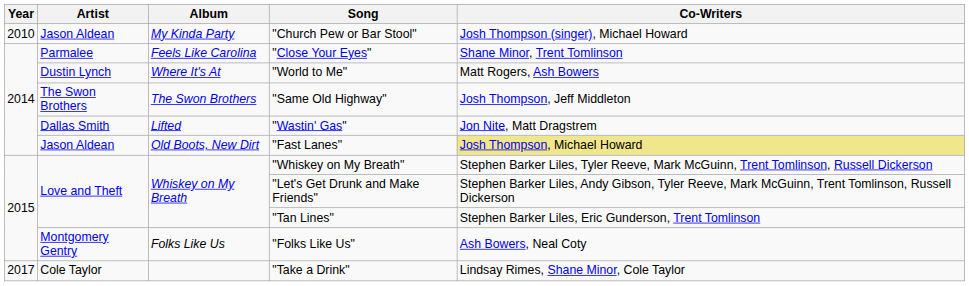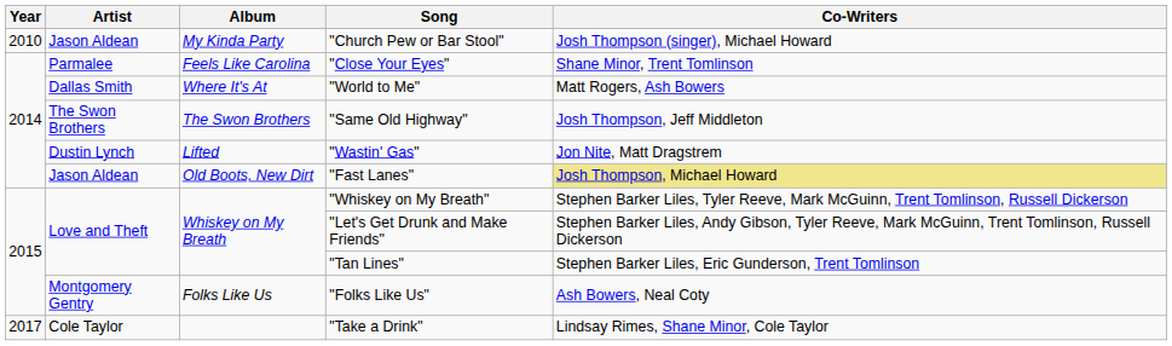 <table class="wikitable">
 <tr>
 <th>Year</th>
 <th>Artist</th>
 <th>Album</th>
 <th>Song</th>
 <th>Co-Writers</th>
 </tr>
 <tr>
 <td>2010</td>
 <td><a href='#'>Jason Aldean</a></td>
 <td><em><a href='#'>My Kinda Party</a></em></td>
 <td>"Church Pew or Bar Stool"</td>
 <td><a href='#'>Josh Thompson (singer)</a>, Michael Howard</td>
 </tr>
 <tr>
 <td rowspan="5">2014</td>
 <td><a href='#'>Parmalee</a></td>
 <td><em><a href='#'>Feels Like Carolina</a></em></td>
 <td>"<a href='#'>Close Your Eyes</a>"</td>
 <td><a href='#'>Shane Minor</a>, <a href='#'>Trent Tomlinson</a></td>
 </tr>
 <tr>
-<td><a href='#'>Dustin Lynch</a></td>
+<td><a href='#'>Dallas Smith</a></td>
 <td><em><a href='#'>Where It's At</a></em></td>
 <td>"World to Me"</td>
 <td>Matt Rogers, <a href='#'>Ash Bowers</a></td>
 </tr>
 <tr>
 <td><a href='#'>The Swon Brothers</a></td>
 <td><em><a href='#'>The Swon Brothers</a></em></td>
 <td>"Same Old Highway"</td>
 <td><a href='#'>Josh Thompson</a>, Jeff Middleton</td>
 </tr>
 <tr>
-<td><a href='#'>Dallas Smith</a></td>
+<td><a href='#'>Dustin Lynch</a></td>
 <td><em><a href='#'>Lifted</a></em></td>
 <td>"<a href='#'>Wastin' Gas</a>"</td>
 <td><a href='#'>Jon Nite</a>, Matt Dragstrem</td>
 </tr>
 <tr>
 <td><a href='#'>Jason Aldean</a></td>
 <td><em><a href='#'>Old Boots, New Dirt</a></em></td>
 <td>"Fast Lanes"</td>
 <td style="background: khaki;"><a href='#'>Josh Thompson</a>, Michael Howard</td>
 </tr>
 <tr>
 <td rowspan="4">2015</td>
 <td rowspan="3"><a href='#'>Love and Theft</a></td>
 <td rowspan="3"><em><a href='#'>Whiskey on My Breath</a></em></td>
 <td>"Whiskey on My Breath"</td>
 <td>Stephen Barker Liles, Tyler Reeve, Mark McGuinn, <a href='#'>Trent Tomlinson</a>, <a href='#'>Russell Dickerson</a></td>
 </tr>
 <tr>
 <td>"Let's Get Drunk and Make Friends"</td>
 <td>Stephen Barker Liles, Andy Gibson, Tyler Reeve, Mark McGuinn, Trent Tomlinson, Russell Dickerson</td>
 </tr>
 <tr>
 <td>"Tan Lines"</td>
 <td>Stephen Barker Liles, Eric Gunderson, <a href='#'>Trent Tomlinson</a></td>
 </tr>
 <tr>
 <td><a href='#'>Montgomery Gentry</a></td>
 <td><em>Folks Like Us</em></td>
 <td>"Folks Like Us"</td>
 <td><a href='#'>Ash Bowers</a>, Neal Coty</td>
 </tr>
 <tr>
 <td>2017</td>
 <td>Cole Taylor</td>
 <td></td>
 <td>"Take a Drink"</td>
 <td>Lindsay Rimes, <a href='#'>Shane Minor</a>, Cole Taylor</td>
 </tr>
 </table>
